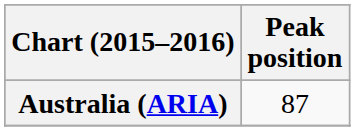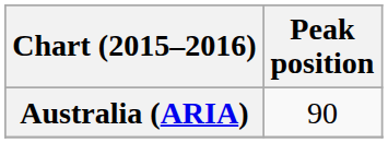 <table class="wikitable sortable plainrowheaders" style="text-align:center">
 <tr>
 <th scope="col">Chart (2015–2016)</th>
 <th scope="col">Peak<br>position</th>
 </tr>
 <tr>
 <th scope="row">Australia (<a href='#'>ARIA</a>)</th>
-<td>87</td>
+<td>90</td>
 </tr>
 <tr>
 </tr>
 <tr>
 </tr>
 <tr>
 </tr>
 <tr>
 </tr>
 <tr>
 </tr>
 <tr>
 </tr>
 <tr>
 </tr>
 </table>
